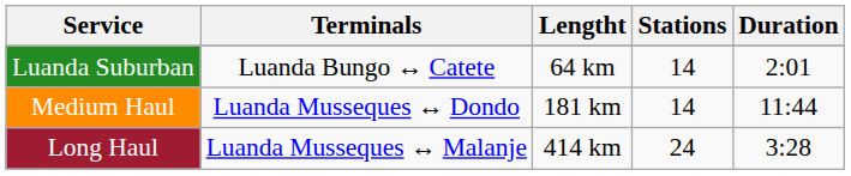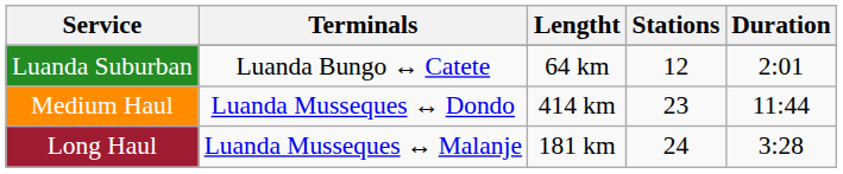 <table class="wikitable" style="margin:0.2em auto">
 <tr>
 <th align="center">Service</th>
 <th align="center">Terminals</th>
 <th align="center">Lengtht</th>
 <th align="center">Stations</th>
 <th align="center">Duration</th>
 </tr>
 <tr>
 </tr>
 <tr>
 <td bgcolor="228B22" align="center" style="color:white">Luanda Suburban</td>
 <td align="center">Luanda Bungo ↔ <a href='#'>Catete</a></td>
 <td align="center">64 km</td>
-<td align="center">14</td>
+<td align="center">12</td>
 <td align="center">2:01</td>
 </tr>
 <tr>
 <td bgcolor="FF8C00" align="center" style="color:white">Medium Haul</td>
 <td align="center"><a href='#'>Luanda Musseques</a> ↔ <a href='#'>Dondo</a></td>
-<td align="center">181 km</td>
-<td align="center">14</td>
+<td align="center">414 km</td>
+<td align="center">23</td>
 <td align="center">11:44</td>
 </tr>
 <tr>
 <td bgcolor="9E1B32" align="center" style="color:white">Long Haul</td>
 <td align="center"><a href='#'>Luanda Musseques</a> ↔ <a href='#'>Malanje</a></td>
-<td align="center">414 km</td>
+<td align="center">181 km</td>
 <td align="center">24</td>
 <td align="center">3:28</td>
 </tr>
 </table>
